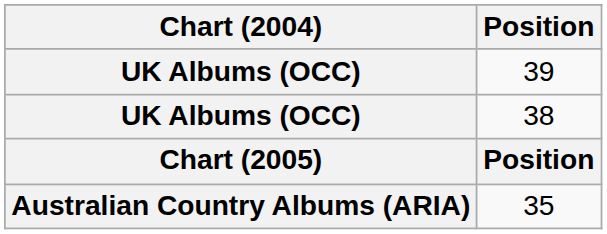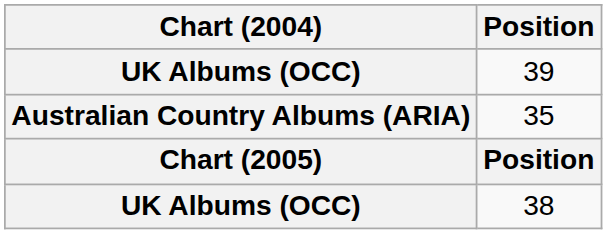 <table class="wikitable sortable plainrowheaders" style="text-align:center">
 <tr>
 <th>Chart (2004)</th>
 <th>Position</th>
 </tr>
 <tr>
 <th scope="row">UK Albums (OCC)</th>
 <td>39</td>
 </tr>
 <tr>
-<th scope="row">UK Albums (OCC)</th>
-<td>38</td>
+<th scope="row">Australian Country Albums (ARIA)</th>
+<td>35</td>
 </tr>
 <tr>
 <th>Chart (2005)</th>
 <th>Position</th>
 </tr>
 <tr>
-<th scope="row">Australian Country Albums (ARIA)</th>
-<td>35</td>
+<th scope="row">UK Albums (OCC)</th>
+<td>38</td>
 </tr>
 </table>
